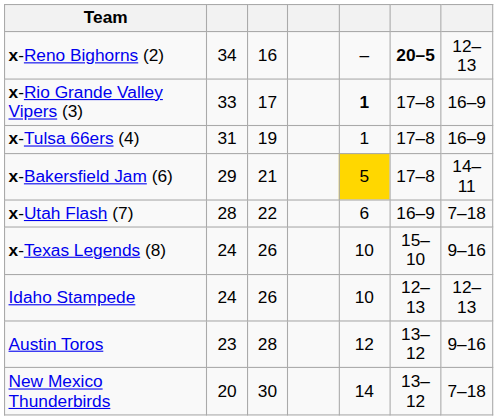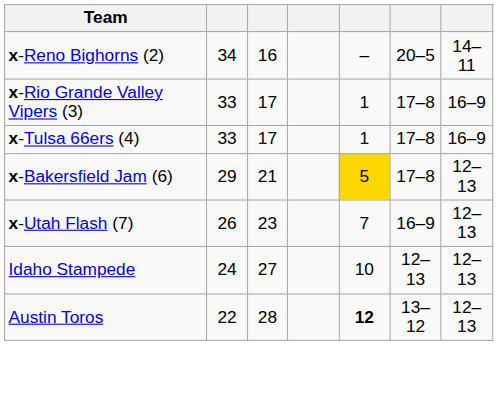 <table class="wikitable" style="text-align:center">
 <tr>
 <th style="width:180px">Team</th>
 <th style="width:30px"></th>
 <th style="width:30px"></th>
 <th style="width:40px"></th>
 <th style="width:40px"></th>
 <th style="width:40px"></th>
 <th style="width:40px"></th>
 </tr>
 <tr>
 <td align=left><strong>x</strong>-<a href='#'>Reno Bighorns</a> (2)</td>
 <td>34</td>
 <td>16</td>
 <td></td>
 <td>–</td>
-<td><strong>20–5</strong></td>
-<td>12–13</td>
+<td>20–5</td>
+<td>14–11</td>
 </tr>
 <tr>
 <td align=left><strong>x</strong>-<a href='#'>Rio Grande Valley Vipers</a> (3)</td>
 <td>33</td>
 <td>17</td>
 <td></td>
-<td><strong>1</strong></td>
+<td>1</td>
 <td>17–8</td>
 <td>16–9</td>
 </tr>
 <tr>
 <td align=left><strong>x</strong>-<a href='#'>Tulsa 66ers</a> (4)</td>
-<td>31</td>
-<td>19</td>
+<td>33</td>
+<td>17</td>
 <td></td>
 <td>1</td>
 <td>17–8</td>
 <td>16–9</td>
 </tr>
 <tr>
 <td align=left><strong>x</strong>-<a href='#'>Bakersfield Jam</a> (6)</td>
 <td>29</td>
 <td>21</td>
 <td></td>
 <td style="background: gold;">5</td>
 <td>17–8</td>
-<td>14–11</td>
+<td>12–13</td>
 </tr>
 <tr>
 <td align=left><strong>x</strong>-<a href='#'>Utah Flash</a> (7)</td>
-<td>28</td>
-<td>22</td>
+<td>26</td>
+<td>23</td>
 <td></td>
-<td>6</td>
+<td>7</td>
 <td>16–9</td>
-<td>7–18</td>
-</tr>
-<tr>
-<td align=left><strong>x</strong>-<a href='#'>Texas Legends</a> (8)</td>
-<td>24</td>
-<td>26</td>
-<td></td>
-<td>10</td>
-<td>15–10</td>
-<td>9–16</td>
+<td>12–13</td>
 </tr>
 <tr>
 <td align=left><a href='#'>Idaho Stampede</a></td>
 <td>24</td>
-<td>26</td>
+<td>27</td>
 <td></td>
 <td>10</td>
 <td>12–13</td>
 <td>12–13</td>
 </tr>
 <tr>
 <td align=left><a href='#'>Austin Toros</a></td>
-<td>23</td>
+<td>22</td>
 <td>28</td>
 <td></td>
-<td>12</td>
+<td><strong>12</strong></td>
 <td>13–12</td>
-<td>9–16</td>
-</tr>
-<tr>
-<td align=left><a href='#'>New Mexico Thunderbirds</a></td>
-<td>20</td>
-<td>30</td>
-<td></td>
-<td>14</td>
-<td>13–12</td>
-<td>7–18</td>
+<td>12–13</td>
 </tr>
 </table>
